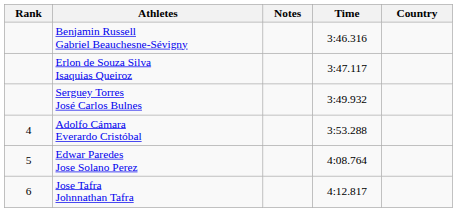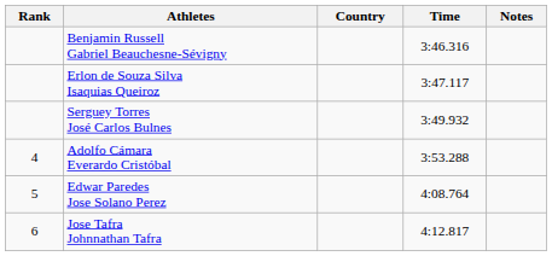 <table class="wikitable" width=50% style="text-align:center">
 <tr>
 <th>Rank</th>
 <th>Athletes</th>
+<th>Country</th>
+<th>Time</th>
 <th>Notes</th>
-<th>Time</th>
-<th>Country</th>
 </tr>
 <tr>
 <td></td>
 <td align=left><a href='#'>Benjamin Russell</a><br><a href='#'>Gabriel Beauchesne-Sévigny</a></td>
+<td align=left></td>
+<td>3:46.316</td>
 <td></td>
-<td>3:46.316</td>
-<td align=left></td>
 </tr>
 <tr>
 <td></td>
 <td align=left><a href='#'>Erlon de Souza Silva</a><br> <a href='#'>Isaquias Queiroz</a></td>
+<td align=left></td>
+<td>3:47.117</td>
 <td></td>
-<td>3:47.117</td>
-<td align=left></td>
 </tr>
 <tr>
 <td></td>
 <td align=left><a href='#'>Serguey Torres</a><br><a href='#'>José Carlos Bulnes</a></td>
+<td align=left></td>
+<td>3:49.932</td>
 <td></td>
-<td>3:49.932</td>
-<td align=left></td>
 </tr>
 <tr>
 <td>4</td>
 <td align=left><a href='#'>Adolfo Cámara</a><br><a href='#'>Everardo Cristóbal</a></td>
+<td align=left></td>
+<td>3:53.288</td>
 <td></td>
-<td>3:53.288</td>
-<td align=left></td>
 </tr>
 <tr>
 <td>5</td>
 <td align=left><a href='#'>Edwar Paredes</a><br><a href='#'>Jose Solano Perez</a></td>
+<td align=left></td>
+<td>4:08.764</td>
 <td></td>
-<td>4:08.764</td>
-<td align=left></td>
 </tr>
 <tr>
 <td>6</td>
 <td align=left><a href='#'>Jose Tafra</a><br><a href='#'>Johnnathan Tafra</a></td>
+<td align=left></td>
+<td>4:12.817</td>
 <td></td>
-<td>4:12.817</td>
-<td align=left></td>
 </tr>
 </table>
